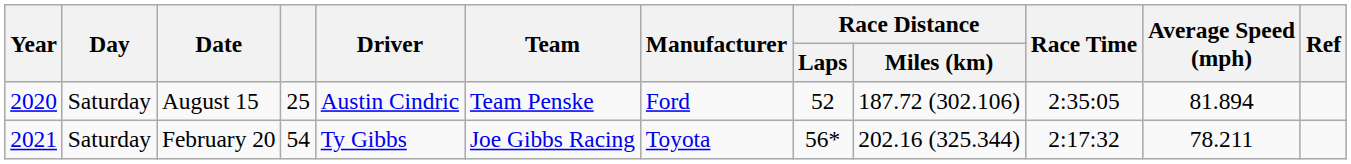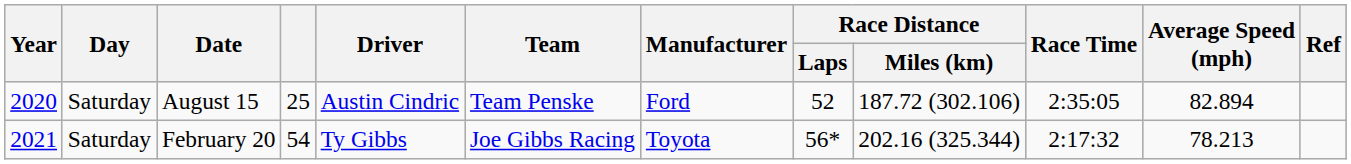 <table class="wikitable" style="font-size: 95%;">
 <tr>
 <th rowspan="2">Year</th>
 <th rowspan="2">Day</th>
 <th rowspan="2">Date</th>
 <th rowspan="2"></th>
 <th rowspan="2">Driver</th>
 <th rowspan="2">Team</th>
 <th rowspan="2">Manufacturer</th>
 <th colspan="2">Race Distance</th>
 <th rowspan="2">Race Time</th>
 <th rowspan="2">Average Speed<br>(mph)</th>
 <th rowspan="2">Ref</th>
 </tr>
 <tr>
 <th>Laps</th>
 <th>Miles (km)</th>
 </tr>
 <tr>
 <td><a href='#'>2020</a></td>
 <td>Saturday</td>
 <td>August 15</td>
 <td align="center">25</td>
 <td><a href='#'>Austin Cindric</a></td>
 <td><a href='#'>Team Penske</a></td>
 <td><a href='#'>Ford</a></td>
 <td align=center>52</td>
 <td align=center>187.72 (302.106)</td>
 <td align=center>2:35:05</td>
-<td align=center>81.894</td>
+<td align=center>82.894</td>
 <td align=center></td>
 </tr>
 <tr>
 <td><a href='#'>2021</a></td>
 <td>Saturday</td>
 <td>February 20</td>
 <td align="center">54</td>
 <td><a href='#'>Ty Gibbs</a></td>
 <td><a href='#'>Joe Gibbs Racing</a></td>
 <td><a href='#'>Toyota</a></td>
 <td align=center>56*</td>
 <td align=center>202.16 (325.344)</td>
 <td align=center>2:17:32</td>
-<td align=center>78.211</td>
+<td align=center>78.213</td>
 <td align=center></td>
 </tr>
 </table>
